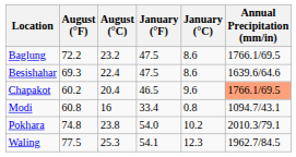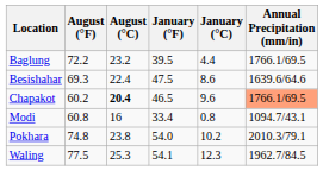 <table class="wikitable sortable" style="margin:auto; margin:auto">
 <tr>
 <th>Location</th>
 <th>August<br>(°F)</th>
 <th>August<br>(°C)</th>
 <th>January<br>(°F)</th>
 <th>January<br>(°C)</th>
 <th>Annual<br>Precipitation<br> (mm/in)</th>
 </tr>
 <tr>
 <td><a href='#'>Baglung</a></td>
 <td>72.2</td>
 <td>23.2</td>
-<td>47.5</td>
-<td>8.6</td>
+<td>39.5</td>
+<td>4.4</td>
 <td>1766.1/69.5</td>
 </tr>
 <tr>
 <td><a href='#'>Besishahar</a></td>
 <td>69.3</td>
 <td>22.4</td>
 <td>47.5</td>
 <td>8.6</td>
 <td>1639.6/64.6</td>
 </tr>
 <tr>
 <td><a href='#'>Chapakot</a></td>
 <td>60.2</td>
-<td>20.4</td>
+<td><strong>20.4</strong></td>
 <td>46.5</td>
 <td>9.6</td>
 <td style="background: lightsalmon;">1766.1/69.5</td>
 </tr>
 <tr>
 <td><a href='#'>Modi</a></td>
 <td>60.8</td>
 <td>16</td>
 <td>33.4</td>
 <td>0.8</td>
 <td>1094.7/43.1</td>
 </tr>
 <tr>
 <td><a href='#'>Pokhara</a></td>
 <td>74.8</td>
 <td>23.8</td>
 <td>54.0</td>
 <td>10.2</td>
 <td>2010.3/79.1</td>
 </tr>
 <tr>
 <td><a href='#'>Waling</a></td>
 <td>77.5</td>
 <td>25.3</td>
 <td>54.1</td>
 <td>12.3</td>
 <td>1962.7/84.5</td>
 </tr>
 </table>
